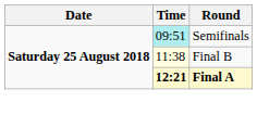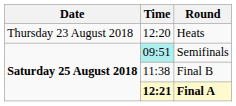 <table class="wikitable">
 <tr>
 <th>Date</th>
 <th>Time</th>
 <th>Round</th>
 </tr>
 <tr>
+<td>Thursday 23 August 2018</td>
+<td>12:20</td>
+<td>Heats</td>
+</tr>
+<tr>
 <td rowspan=3><strong>Saturday 25 August 2018</strong></td>
 <td style="background: paleturquoise;">09:51</td>
 <td>Semifinals</td>
 </tr>
 <tr>
-<td style="background: lightyellow;">11:38</td>
+<td>11:38</td>
 <td>Final B</td>
 </tr>
 <tr>
 <td style=background:lemonchiffon><strong>12:21</strong></td>
 <td style=background:lemonchiffon><strong>Final A</strong></td>
 </tr>
 </table>
